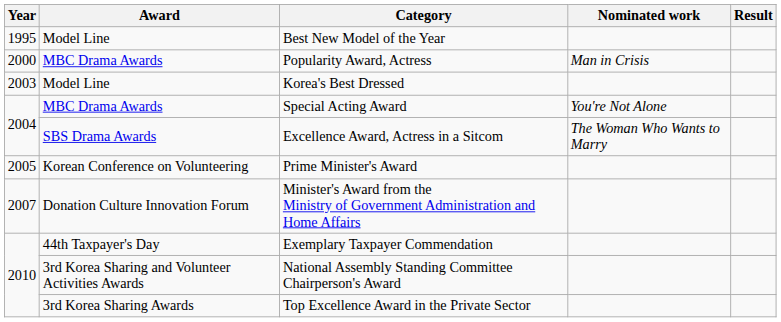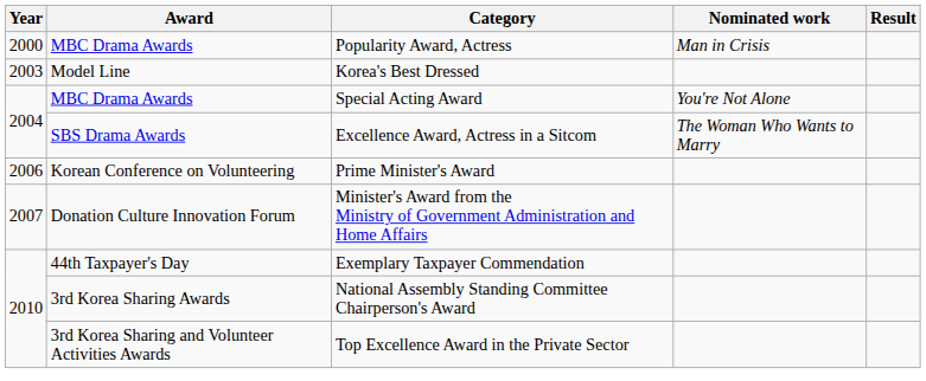 <table class="wikitable">
 <tr>
 <th>Year</th>
 <th>Award</th>
 <th>Category</th>
 <th>Nominated work</th>
 <th>Result</th>
-</tr>
-<tr>
-<td>1995</td>
-<td>Model Line</td>
-<td>Best New Model of the Year</td>
-<td></td>
-<td></td>
 </tr>
 <tr>
 <td>2000</td>
 <td><a href='#'>MBC Drama Awards</a></td>
 <td>Popularity Award, Actress</td>
 <td><em>Man in Crisis</em></td>
 <td></td>
 </tr>
 <tr>
 <td>2003</td>
 <td>Model Line</td>
 <td>Korea's Best Dressed</td>
 <td></td>
 <td></td>
 </tr>
 <tr>
 <td rowspan=2>2004</td>
 <td><a href='#'>MBC Drama Awards</a></td>
 <td>Special Acting Award</td>
 <td><em>You're Not Alone</em></td>
 <td></td>
 </tr>
 <tr>
 <td><a href='#'>SBS Drama Awards</a></td>
 <td>Excellence Award, Actress in a Sitcom</td>
 <td><em>The Woman Who Wants to Marry</em></td>
 <td></td>
 </tr>
 <tr>
-<td>2005</td>
+<td>2006</td>
 <td>Korean Conference on Volunteering</td>
 <td>Prime Minister's Award</td>
 <td></td>
 <td></td>
 </tr>
 <tr>
 <td>2007</td>
 <td>Donation Culture Innovation Forum</td>
 <td>Minister's Award from the <br> <a href='#'>Ministry of Government Administration and Home Affairs</a></td>
 <td></td>
 <td></td>
 </tr>
 <tr>
 <td rowspan=3>2010</td>
 <td>44th Taxpayer's Day</td>
 <td>Exemplary Taxpayer Commendation</td>
 <td></td>
 <td></td>
 </tr>
 <tr>
-<td>3rd Korea Sharing and Volunteer Activities Awards</td>
+<td>3rd Korea Sharing Awards</td>
 <td>National Assembly Standing Committee Chairperson's Award</td>
 <td></td>
 <td></td>
 </tr>
 <tr>
-<td>3rd Korea Sharing Awards</td>
+<td>3rd Korea Sharing and Volunteer Activities Awards</td>
 <td>Top Excellence Award in the Private Sector</td>
 <td></td>
 <td></td>
 </tr>
 </table>
